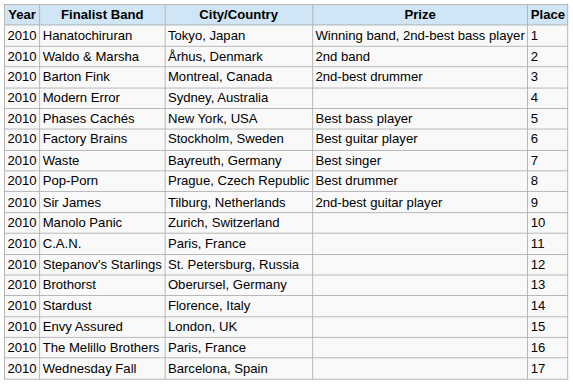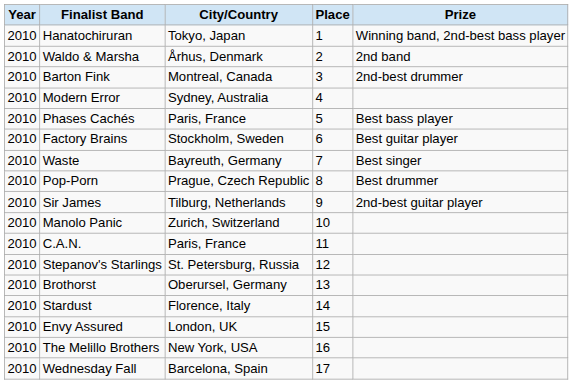 <table class="wikitable collapsible">
 <tr>
 <th style="background:#d0e5f5">Year</th>
 <th style="background:#d0e5f5">Finalist Band</th>
 <th style="background:#d0e5f5">City/Country</th>
+<th style="background:#d0e5f5">Place</th>
 <th style="background:#d0e5f5">Prize</th>
-<th style="background:#d0e5f5">Place</th>
 </tr>
 <tr>
 <td>2010</td>
 <td>Hanatochiruran</td>
 <td>Tokyo, Japan</td>
+<td>1</td>
 <td>Winning band, 2nd-best bass player</td>
-<td>1</td>
 </tr>
 <tr>
 <td>2010</td>
 <td>Waldo & Marsha</td>
 <td>Århus, Denmark</td>
+<td>2</td>
 <td>2nd band</td>
-<td>2</td>
 </tr>
 <tr>
 <td>2010</td>
 <td>Barton Fink</td>
 <td>Montreal, Canada</td>
+<td>3</td>
 <td>2nd-best drummer</td>
-<td>3</td>
 </tr>
 <tr>
 <td>2010</td>
 <td>Modern Error</td>
 <td>Sydney, Australia</td>
+<td>4</td>
 <td></td>
-<td>4</td>
 </tr>
 <tr>
 <td>2010</td>
 <td>Phases Cachés</td>
-<td>New York, USA</td>
+<td>Paris, France</td>
+<td>5</td>
 <td>Best bass player</td>
-<td>5</td>
 </tr>
 <tr>
 <td>2010</td>
 <td>Factory Brains</td>
 <td>Stockholm, Sweden</td>
+<td>6</td>
 <td>Best guitar player</td>
-<td>6</td>
 </tr>
 <tr>
 <td>2010</td>
 <td>Waste</td>
 <td>Bayreuth, Germany</td>
+<td>7</td>
 <td>Best singer</td>
-<td>7</td>
 </tr>
 <tr>
 <td>2010</td>
 <td>Pop-Porn</td>
 <td>Prague, Czech Republic</td>
+<td>8</td>
 <td>Best drummer</td>
-<td>8</td>
 </tr>
 <tr>
 <td>2010</td>
 <td>Sir James</td>
 <td>Tilburg, Netherlands</td>
+<td>9</td>
 <td>2nd-best guitar player</td>
-<td>9</td>
 </tr>
 <tr>
 <td>2010</td>
 <td>Manolo Panic</td>
 <td>Zurich, Switzerland</td>
+<td>10</td>
 <td></td>
-<td>10</td>
 </tr>
 <tr>
 <td>2010</td>
 <td>C.A.N.</td>
 <td>Paris, France</td>
+<td>11</td>
 <td></td>
-<td>11</td>
 </tr>
 <tr>
 <td>2010</td>
 <td>Stepanov's Starlings</td>
 <td>St. Petersburg, Russia</td>
+<td>12</td>
 <td></td>
-<td>12</td>
 </tr>
 <tr>
 <td>2010</td>
 <td>Brothorst</td>
 <td>Oberursel, Germany</td>
+<td>13</td>
 <td></td>
-<td>13</td>
 </tr>
 <tr>
 <td>2010</td>
 <td>Stardust</td>
 <td>Florence, Italy</td>
+<td>14</td>
 <td></td>
-<td>14</td>
 </tr>
 <tr>
 <td>2010</td>
 <td>Envy Assured</td>
 <td>London, UK</td>
+<td>15</td>
 <td></td>
-<td>15</td>
 </tr>
 <tr>
 <td>2010</td>
 <td>The Melillo Brothers</td>
-<td>Paris, France</td>
+<td>New York, USA</td>
+<td>16</td>
 <td></td>
-<td>16</td>
 </tr>
 <tr>
 <td>2010</td>
 <td>Wednesday Fall</td>
 <td>Barcelona, Spain</td>
+<td>17</td>
 <td></td>
-<td>17</td>
 </tr>
 </table>
